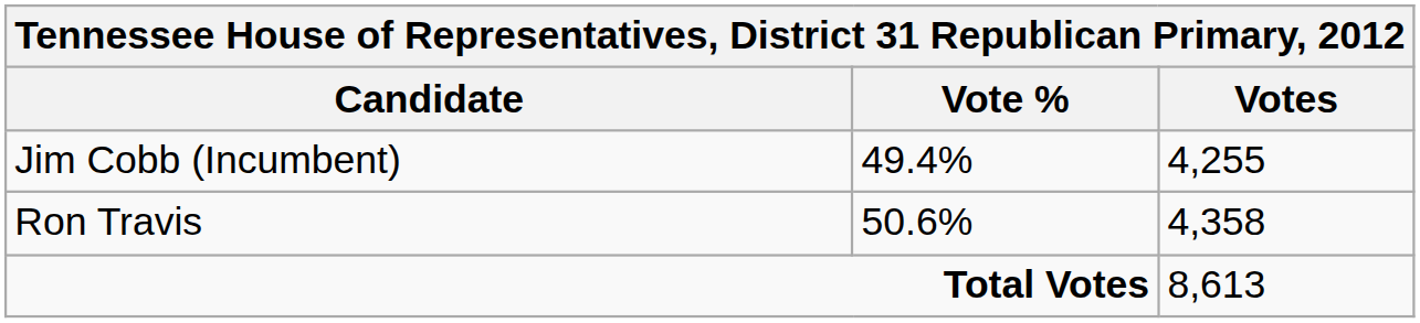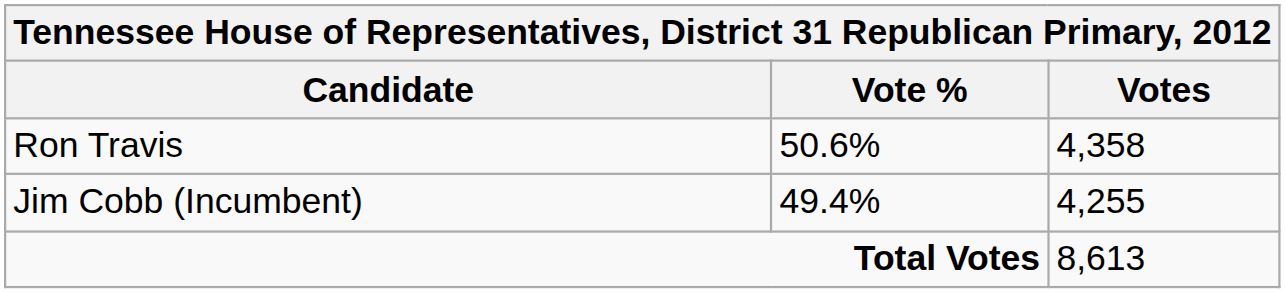 <table class="wikitable">
 <tr>
 <th colspan="3">Tennessee House of Representatives, District 31 Republican Primary, 2012</th>
 </tr>
 <tr>
 <th>Candidate</th>
 <th>Vote %</th>
 <th>Votes</th>
 </tr>
 <tr>
+<td>Ron Travis</td>
+<td>50.6%</td>
+<td>4,358</td>
+</tr>
+<tr>
 <td>Jim Cobb (Incumbent)</td>
 <td>49.4%</td>
 <td>4,255</td>
-</tr>
-<tr>
-<td>Ron Travis</td>
-<td>50.6%</td>
-<td>4,358</td>
 </tr>
 <tr>
 <td colspan="2" align="right"><strong>Total Votes</strong></td>
 <td>8,613</td>
 </tr>
 </table>
